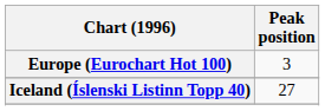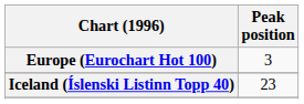 <table class="wikitable sortable plainrowheaders" style="text-align:center">
 <tr>
 <th>Chart (1996)</th>
 <th>Peak<br>position</th>
 </tr>
 <tr>
 <th scope="row">Europe (<a href='#'>Eurochart Hot 100</a>)</th>
 <td>3</td>
 </tr>
 <tr>
 </tr>
 <tr>
 <th scope="row">Iceland (<a href='#'>Íslenski Listinn Topp 40</a>)</th>
-<td>27</td>
+<td>23</td>
 </tr>
 <tr>
 </tr>
 <tr>
 </tr>
 <tr>
 </tr>
 <tr>
 </tr>
 </table>
